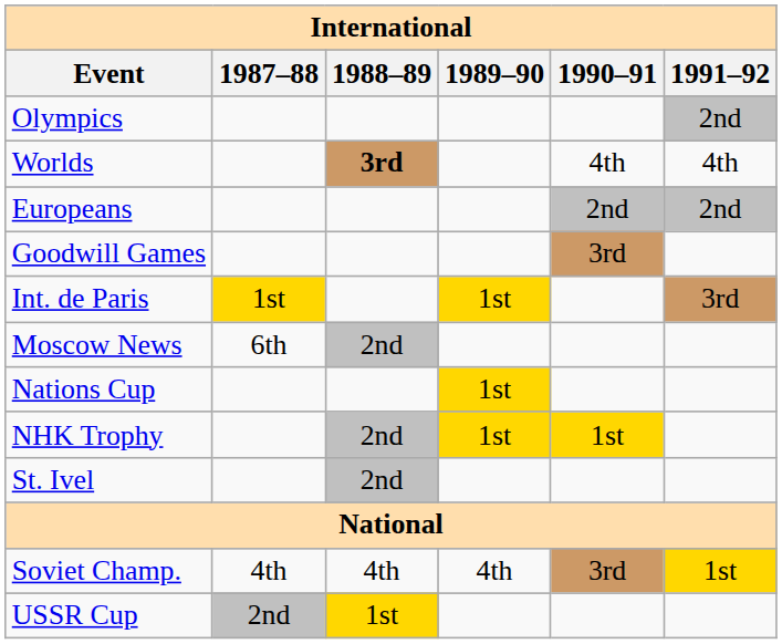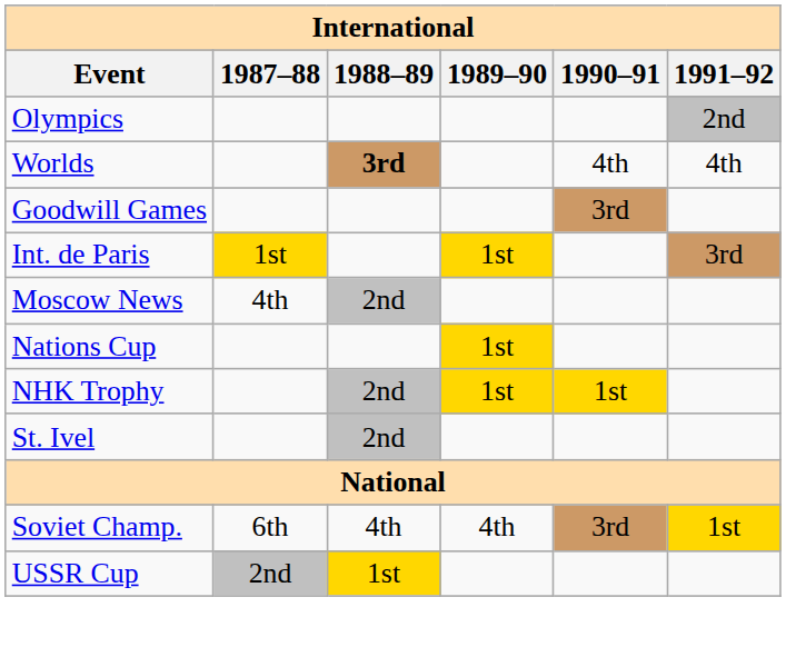 <table class="wikitable" style="text-align:center">
 <tr>
 <th style="background-color: #ffdead; " colspan=6 align=center>International</th>
 </tr>
 <tr>
 <th>Event</th>
 <th>1987–88</th>
 <th>1988–89</th>
 <th>1989–90</th>
 <th>1990–91</th>
 <th>1991–92</th>
 </tr>
 <tr>
 <td align=left><a href='#'>Olympics</a></td>
 <td></td>
 <td></td>
 <td></td>
 <td></td>
 <td bgcolor=silver>2nd</td>
 </tr>
 <tr>
 <td align=left><a href='#'>Worlds</a></td>
 <td></td>
 <td bgcolor=cc9966><strong>3rd</strong></td>
 <td></td>
 <td>4th</td>
 <td>4th</td>
 </tr>
 <tr>
-<td align=left><a href='#'>Europeans</a></td>
-<td></td>
-<td></td>
-<td></td>
-<td bgcolor=silver>2nd</td>
-<td bgcolor=silver>2nd</td>
-</tr>
-<tr>
 <td align=left><a href='#'>Goodwill Games</a></td>
 <td></td>
 <td></td>
 <td></td>
 <td bgcolor=cc9966>3rd</td>
 <td></td>
 </tr>
 <tr>
 <td align=left><a href='#'>Int. de Paris</a></td>
 <td bgcolor=gold>1st</td>
 <td></td>
 <td bgcolor=gold>1st</td>
 <td></td>
 <td bgcolor=cc9966>3rd</td>
 </tr>
 <tr>
 <td align=left><a href='#'>Moscow News</a></td>
-<td>6th</td>
+<td>4th</td>
 <td bgcolor=silver>2nd</td>
 <td></td>
 <td></td>
 <td></td>
 </tr>
 <tr>
 <td align=left><a href='#'>Nations Cup</a></td>
 <td></td>
 <td></td>
 <td bgcolor=gold>1st</td>
 <td></td>
 <td></td>
 </tr>
 <tr>
 <td align=left><a href='#'>NHK Trophy</a></td>
 <td></td>
 <td bgcolor=silver>2nd</td>
 <td bgcolor=gold>1st</td>
 <td bgcolor=gold>1st</td>
 <td></td>
 </tr>
 <tr>
 <td align=left><a href='#'>St. Ivel</a></td>
 <td></td>
 <td bgcolor=silver>2nd</td>
 <td></td>
 <td></td>
 <td></td>
 </tr>
 <tr>
 <th style="background-color: #ffdead; " colspan=6 align=center>National</th>
 </tr>
 <tr>
 <td align=left><a href='#'>Soviet Champ.</a></td>
-<td>4th</td>
+<td>6th</td>
 <td>4th</td>
 <td>4th</td>
 <td bgcolor=cc9966>3rd</td>
 <td bgcolor=gold>1st</td>
 </tr>
 <tr>
 <td align=left><a href='#'>USSR Cup</a></td>
 <td bgcolor=silver>2nd</td>
 <td bgcolor=gold>1st</td>
 <td></td>
 <td></td>
 <td></td>
 </tr>
 </table>
